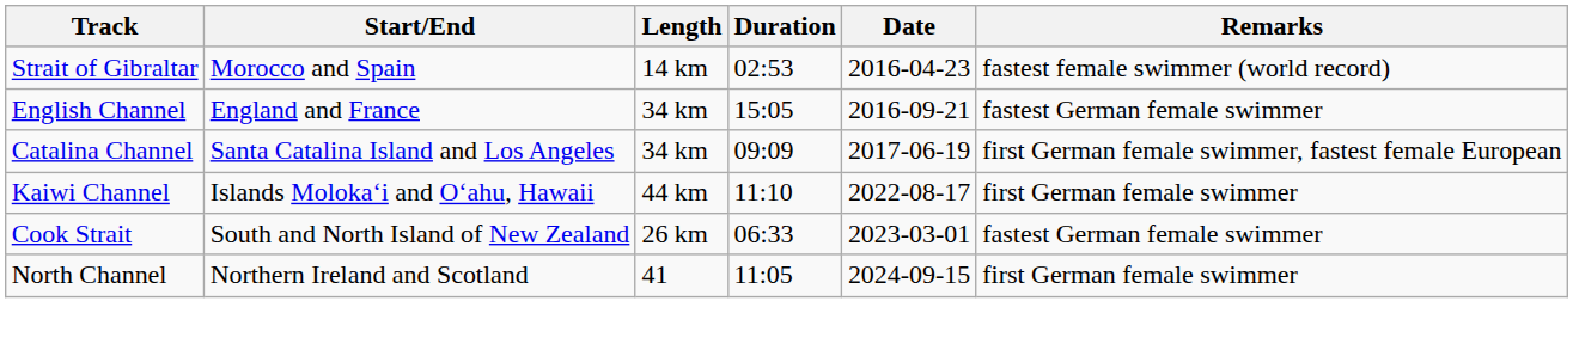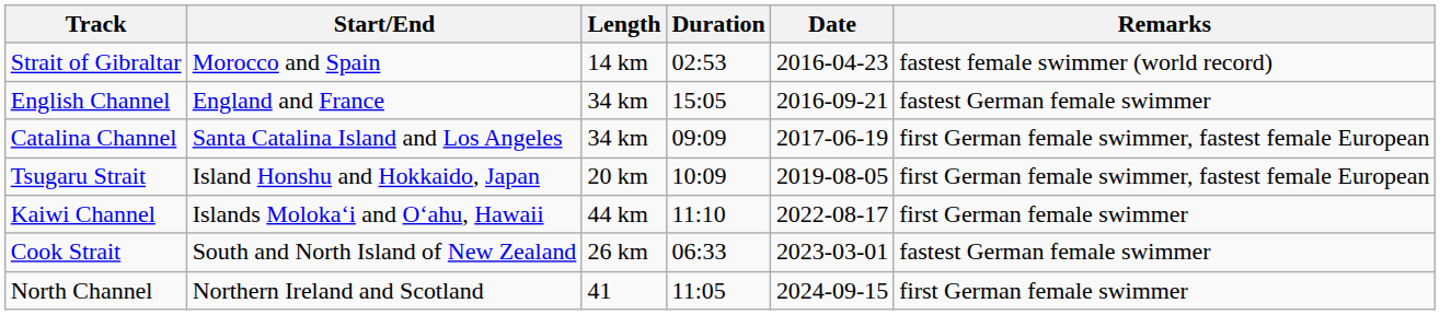 <table class="wikitable sortable">
 <tr>
 <th>Track</th>
 <th>Start/End</th>
 <th>Length</th>
 <th>Duration</th>
 <th>Date</th>
 <th>Remarks</th>
 </tr>
 <tr>
 <td><a href='#'>Strait of Gibraltar</a></td>
 <td><a href='#'>Morocco</a> and <a href='#'>Spain</a></td>
 <td>14 km</td>
 <td>02:53</td>
 <td>2016-04-23</td>
 <td>fastest female swimmer (world record)</td>
 </tr>
 <tr>
 <td><a href='#'>English Channel</a></td>
 <td><a href='#'>England</a> and <a href='#'>France</a></td>
 <td>34 km</td>
 <td>15:05</td>
 <td>2016-09-21</td>
 <td>fastest German female swimmer</td>
 </tr>
 <tr>
 <td><a href='#'>Catalina Channel</a></td>
 <td><a href='#'>Santa Catalina Island</a> and <a href='#'>Los Angeles</a></td>
 <td>34 km</td>
 <td>09:09</td>
 <td>2017-06-19</td>
 <td>first German female swimmer, fastest female European</td>
 </tr>
 <tr>
+<td><a href='#'>Tsugaru Strait</a></td>
+<td>Island <a href='#'>Honshu</a> and <a href='#'>Hokkaido</a>, <a href='#'>Japan</a></td>
+<td>20 km</td>
+<td>10:09</td>
+<td>2019-08-05</td>
+<td>first German female swimmer, fastest female European</td>
+</tr>
+<tr>
 <td><a href='#'>Kaiwi Channel</a></td>
 <td>Islands <a href='#'>Molokaʻi</a> and <a href='#'>Oʻahu</a>, <a href='#'>Hawaii</a></td>
 <td>44 km</td>
 <td>11:10</td>
 <td>2022-08-17</td>
 <td>first German female swimmer</td>
 </tr>
 <tr>
 <td><a href='#'>Cook Strait</a></td>
 <td>South and North Island of <a href='#'>New Zealand</a></td>
 <td>26 km</td>
 <td>06:33</td>
 <td>2023-03-01</td>
 <td>fastest German female swimmer</td>
 </tr>
 <tr>
 <td>North Channel</td>
 <td>Northern Ireland and Scotland</td>
 <td>41</td>
 <td>11:05</td>
 <td>2024-09-15</td>
 <td>first German female swimmer</td>
 </tr>
 </table>
